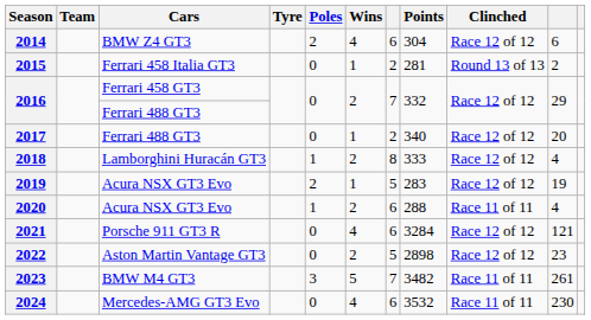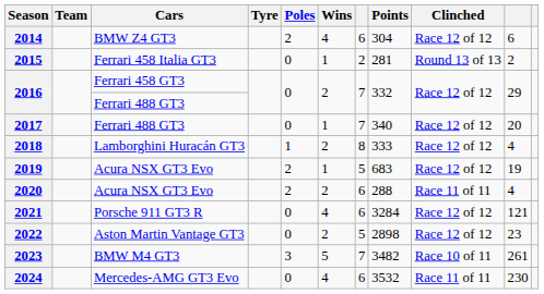 <table class="wikitable">
 <tr>
 <th>Season</th>
 <th>Team</th>
 <th>Cars</th>
 <th>Tyre</th>
 <th><a href='#'>Poles</a></th>
 <th>Wins</th>
 <th></th>
 <th>Points</th>
 <th>Clinched</th>
 <th></th>
 <th></th>
 </tr>
 <tr>
 <th><a href='#'>2014</a></th>
 <td></td>
 <td><a href='#'>BMW Z4 GT3</a></td>
 <td></td>
 <td>2</td>
 <td>4</td>
 <td>6</td>
 <td>304</td>
 <td><a href='#'>Race 12</a> of 12</td>
 <td>6</td>
 <td></td>
 </tr>
 <tr>
 <th><a href='#'>2015</a></th>
 <td></td>
 <td><a href='#'>Ferrari 458 Italia GT3</a></td>
 <td></td>
 <td>0</td>
 <td>1</td>
 <td>2</td>
 <td>281</td>
 <td><a href='#'>Round 13</a> of 13</td>
 <td>2</td>
 <td></td>
 </tr>
 <tr>
 <th rowspan="2"><a href='#'>2016</a></th>
 <td rowspan="2"></td>
 <td><a href='#'>Ferrari 458 GT3</a></td>
 <td rowspan="2"></td>
 <td rowspan="2">0</td>
 <td rowspan="2">2</td>
 <td rowspan="2">7</td>
 <td rowspan="2">332</td>
 <td rowspan="2"><a href='#'>Race 12</a> of 12</td>
 <td rowspan="2">29</td>
 <td rowspan="2"></td>
 </tr>
 <tr>
 <td><a href='#'>Ferrari 488 GT3</a></td>
 </tr>
 <tr>
 <th><a href='#'>2017</a></th>
 <td></td>
 <td><a href='#'>Ferrari 488 GT3</a></td>
 <td></td>
 <td>0</td>
 <td>1</td>
-<td>2</td>
+<td>7</td>
 <td>340</td>
 <td><a href='#'>Race 12</a> of 12</td>
 <td>20</td>
 <td></td>
 </tr>
 <tr>
 <th><a href='#'>2018</a></th>
 <td></td>
 <td><a href='#'>Lamborghini Huracán GT3</a></td>
 <td></td>
 <td>1</td>
 <td>2</td>
 <td>8</td>
 <td>333</td>
 <td><a href='#'>Race 12</a> of 12</td>
 <td>4</td>
 <td></td>
 </tr>
 <tr>
 <th><a href='#'>2019</a></th>
 <td></td>
 <td><a href='#'>Acura NSX GT3 Evo</a></td>
 <td></td>
 <td>2</td>
 <td>1</td>
 <td>5</td>
-<td>283</td>
+<td>683</td>
 <td><a href='#'>Race 12</a> of 12</td>
 <td>19</td>
 <td></td>
 </tr>
 <tr>
 <th><a href='#'>2020</a></th>
 <td></td>
 <td><a href='#'>Acura NSX GT3 Evo</a></td>
 <td></td>
-<td>1</td>
+<td>2</td>
 <td>2</td>
 <td>6</td>
 <td>288</td>
 <td><a href='#'>Race 11</a> of 11</td>
 <td>4</td>
 <td></td>
 </tr>
 <tr>
 <th><a href='#'>2021</a></th>
 <td></td>
 <td><a href='#'>Porsche 911 GT3 R</a></td>
 <td></td>
 <td>0</td>
 <td>4</td>
 <td>6</td>
 <td>3284</td>
 <td><a href='#'>Race 12</a> of 12</td>
 <td>121</td>
 <td></td>
 </tr>
 <tr>
 <th><a href='#'>2022</a></th>
 <td></td>
 <td><a href='#'>Aston Martin Vantage GT3</a></td>
 <td></td>
 <td>0</td>
 <td>2</td>
 <td>5</td>
 <td>2898</td>
 <td><a href='#'>Race 12</a> of 12</td>
 <td>23</td>
 <td></td>
 </tr>
 <tr>
 <th><a href='#'>2023</a></th>
 <td></td>
 <td><a href='#'>BMW M4 GT3</a></td>
 <td></td>
 <td>3</td>
 <td>5</td>
 <td>7</td>
 <td>3482</td>
-<td><a href='#'>Race 11</a> of 11</td>
+<td><a href='#'>Race 10</a> of 11</td>
 <td>261</td>
 <td></td>
 </tr>
 <tr>
 <th><a href='#'>2024</a></th>
 <td></td>
 <td><a href='#'>Mercedes-AMG GT3 Evo</a></td>
 <td></td>
 <td>0</td>
 <td>4</td>
 <td>6</td>
 <td>3532</td>
 <td><a href='#'>Race 11</a> of 11</td>
 <td>230</td>
 <td></td>
 </tr>
 </table>
